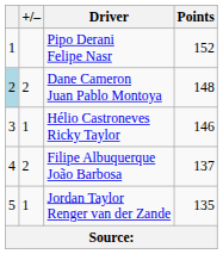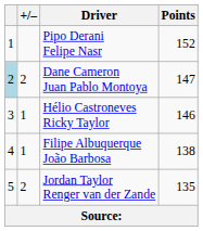 <table class="wikitable" style="font-size: 95%;">
 <tr>
 <th scope="col"></th>
 <th scope="col">+/–</th>
 <th scope="col">Driver</th>
 <th scope="col">Points</th>
 </tr>
 <tr>
 <td align=center>1</td>
 <td align="left"></td>
 <td> <a href='#'>Pipo Derani</a><br> <a href='#'>Felipe Nasr</a></td>
 <td align=right>152</td>
 </tr>
 <tr>
 <td align=center style="background: lightblue;">2</td>
 <td align="left"> 2</td>
 <td> <a href='#'>Dane Cameron</a><br> <a href='#'>Juan Pablo Montoya</a></td>
-<td align=right>148</td>
+<td align=right>147</td>
 </tr>
 <tr>
 <td align=center>3</td>
 <td align="left"> 1</td>
 <td> <a href='#'>Hélio Castroneves</a><br> <a href='#'>Ricky Taylor</a></td>
 <td align=right>146</td>
 </tr>
 <tr>
 <td align=center>4</td>
-<td align="left"> 2</td>
+<td align="left"> 1</td>
 <td> <a href='#'>Filipe Albuquerque</a><br> <a href='#'>João Barbosa</a></td>
-<td align=right>137</td>
+<td align=right>138</td>
 </tr>
 <tr>
 <td align=center>5</td>
-<td align="left"> 1</td>
+<td align="left"> 2</td>
 <td> <a href='#'>Jordan Taylor</a><br> <a href='#'>Renger van der Zande</a></td>
 <td align=right>135</td>
 </tr>
 <tr>
 <th colspan=5>Source:</th>
 </tr>
 </table>
